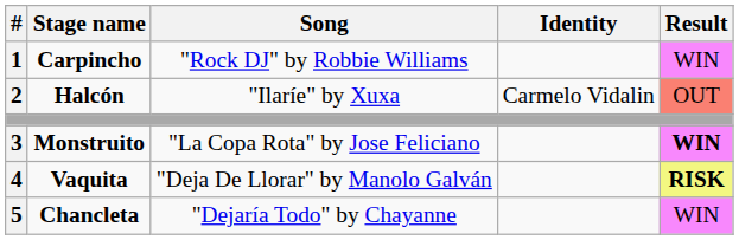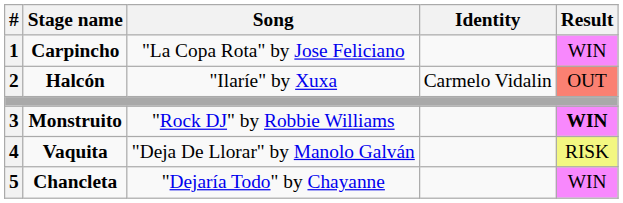 <table class="wikitable plainrowheaders" style="text-align: center;">
 <tr>
 <th>#</th>
 <th>Stage name</th>
 <th>Song</th>
 <th>Identity</th>
 <th>Result</th>
 </tr>
 <tr>
 <th><strong>1</strong></th>
 <td><strong>Carpincho</strong></td>
-<td>"<a href='#'>Rock DJ</a>" by <a href='#'>Robbie Williams</a></td>
+<td>"La Copa Rota" by <a href='#'>Jose Feliciano</a></td>
 <td></td>
 <td bgcolor=#F888FD>WIN</td>
 </tr>
 <tr>
 <th><strong>2</strong></th>
 <td><strong>Halcón</strong></td>
 <td>"Ilaríe" by <a href='#'>Xuxa</a></td>
 <td>Carmelo Vidalin</td>
 <td bgcolor=salmon>OUT</td>
 </tr>
 <tr>
 <td colspan="5" style="background:darkgray"></td>
 </tr>
 <tr>
 <th><strong>3</strong></th>
 <td><strong>Monstruito</strong></td>
-<td>"La Copa Rota" by <a href='#'>Jose Feliciano</a></td>
+<td>"<a href='#'>Rock DJ</a>" by <a href='#'>Robbie Williams</a></td>
 <td></td>
 <td bgcolor=#F888FD><strong>WIN</strong></td>
 </tr>
 <tr>
 <th><strong>4</strong></th>
 <td><strong>Vaquita</strong></td>
 <td>"Deja De Llorar" by <a href='#'>Manolo Galván</a></td>
 <td></td>
-<td bgcolor="#F3F781"><strong>RISK</strong></td>
+<td bgcolor="#F3F781">RISK</td>
 </tr>
 <tr>
 <th><strong>5</strong></th>
 <td><strong>Chancleta</strong></td>
 <td>"<a href='#'>Dejaría Todo</a>" by <a href='#'>Chayanne</a></td>
 <td></td>
 <td bgcolor=#F888FD>WIN</td>
 </tr>
 </table>
